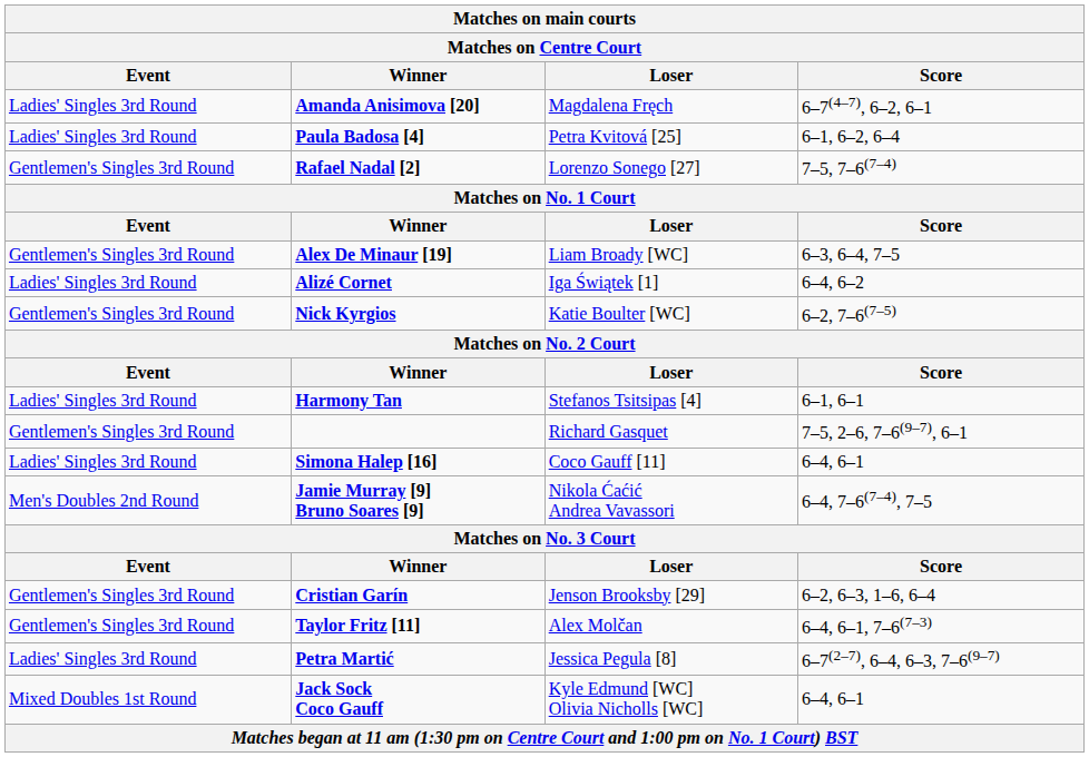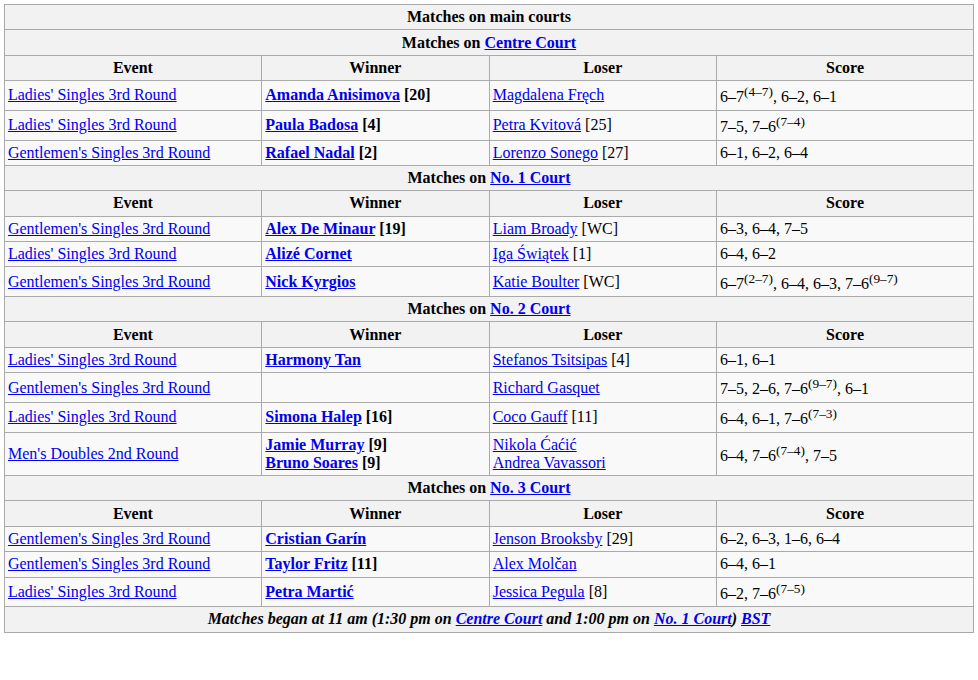 <table class="wikitable collapsible uncollapsed" style="margin:auto;">
 <tr>
 <th colspan="4" style="white-space:nowrap;">Matches on main courts</th>
 </tr>
 <tr>
 <th colspan="4">Matches on <a href='#'>Centre Court</a></th>
 </tr>
 <tr>
 <th width="250">Event</th>
 <th width="220">Winner</th>
 <th width="220">Loser</th>
 <th width="250">Score</th>
 </tr>
 <tr>
 <td><a href='#'>Ladies' Singles 3rd Round</a></td>
 <td><strong> <a href='#'>Amanda Anisimova</a> [20]</strong></td>
 <td> <a href='#'>Magdalena Fręch</a></td>
 <td>6–7<sup>(4–7)</sup>, 6–2, 6–1</td>
 </tr>
 <tr>
 <td><a href='#'>Ladies' Singles 3rd Round</a></td>
 <td><strong> <a href='#'>Paula Badosa</a> [4]</strong></td>
 <td> <a href='#'>Petra Kvitová</a> [25]</td>
-<td>6–1, 6–2, 6–4</td>
+<td>7–5, 7–6<sup>(7–4)</sup></td>
 </tr>
 <tr>
 <td><a href='#'>Gentlemen's Singles 3rd Round</a></td>
 <td><strong> <a href='#'>Rafael Nadal</a> [2]</strong></td>
 <td> <a href='#'>Lorenzo Sonego</a> [27]</td>
-<td>7–5, 7–6<sup>(7–4)</sup></td>
+<td>6–1, 6–2, 6–4</td>
 </tr>
 <tr>
 <th colspan="4">Matches on <a href='#'>No. 1 Court</a></th>
 </tr>
 <tr>
 <th width="220">Event</th>
 <th width="220">Winner</th>
 <th width="220">Loser</th>
 <th width="250">Score</th>
 </tr>
 <tr>
 <td><a href='#'>Gentlemen's Singles 3rd Round</a></td>
 <td><strong> <a href='#'>Alex De Minaur</a> [19]</strong></td>
 <td> <a href='#'>Liam Broady</a> [WC]</td>
 <td>6–3, 6–4, 7–5</td>
 </tr>
 <tr>
 <td><a href='#'>Ladies' Singles 3rd Round</a></td>
 <td><strong> <a href='#'>Alizé Cornet</a></strong></td>
 <td> <a href='#'>Iga Świątek</a> [1]</td>
 <td>6–4, 6–2</td>
 </tr>
 <tr>
 <td><a href='#'>Gentlemen's Singles 3rd Round</a></td>
 <td><strong> <a href='#'>Nick Kyrgios</a></strong></td>
 <td> <a href='#'>Katie Boulter</a> [WC]</td>
-<td>6–2, 7–6<sup>(7–5)</sup></td>
+<td>6–7<sup>(2–7)</sup>, 6–4, 6–3, 7–6<sup>(9–7)</sup></td>
 </tr>
 <tr>
 <th colspan="4">Matches on <a href='#'>No. 2 Court</a></th>
 </tr>
 <tr>
 <th width="220">Event</th>
 <th width="220">Winner</th>
 <th width="220">Loser</th>
 <th width="250">Score</th>
 </tr>
 <tr>
 <td><a href='#'>Ladies' Singles 3rd Round</a></td>
 <td><strong> <a href='#'>Harmony Tan</a></strong></td>
 <td> <a href='#'>Stefanos Tsitsipas</a> [4]</td>
 <td>6–1, 6–1</td>
 </tr>
 <tr>
 <td><a href='#'>Gentlemen's Singles 3rd Round</a></td>
 <td><strong></strong></td>
 <td> <a href='#'>Richard Gasquet</a></td>
 <td>7–5, 2–6, 7–6<sup>(9–7)</sup>, 6–1</td>
 </tr>
 <tr>
 <td><a href='#'>Ladies' Singles 3rd Round</a></td>
 <td><strong> <a href='#'>Simona Halep</a> [16]</strong></td>
 <td> <a href='#'>Coco Gauff</a> [11]</td>
-<td>6–4, 6–1</td>
+<td>6–4, 6–1, 7–6<sup>(7–3)</sup></td>
 </tr>
 <tr>
 <td><a href='#'>Men's Doubles 2nd Round</a></td>
 <td><strong> <a href='#'>Jamie Murray</a> [9]<br> <a href='#'>Bruno Soares</a> [9]</strong></td>
 <td> <a href='#'>Nikola Ćaćić</a><br> <a href='#'>Andrea Vavassori</a></td>
 <td>6–4, 7–6<sup>(7–4)</sup>, 7–5</td>
 </tr>
 <tr>
 <th colspan="4">Matches on <a href='#'>No. 3 Court</a></th>
 </tr>
 <tr>
 <th width="220">Event</th>
 <th width="220">Winner</th>
 <th width="220">Loser</th>
 <th width="250">Score</th>
 </tr>
 <tr>
 <td><a href='#'>Gentlemen's Singles 3rd Round</a></td>
 <td><strong> <a href='#'>Cristian Garín</a></strong></td>
 <td> <a href='#'>Jenson Brooksby</a> [29]</td>
 <td>6–2, 6–3, 1–6, 6–4</td>
 </tr>
 <tr>
 <td><a href='#'>Gentlemen's Singles 3rd Round</a></td>
 <td><strong> <a href='#'>Taylor Fritz</a> [11]</strong></td>
 <td> <a href='#'>Alex Molčan</a></td>
-<td>6–4, 6–1, 7–6<sup>(7–3)</sup></td>
+<td>6–4, 6–1</td>
 </tr>
 <tr>
 <td><a href='#'>Ladies' Singles 3rd Round</a></td>
 <td><strong> <a href='#'>Petra Martić</a></strong></td>
 <td> <a href='#'>Jessica Pegula</a> [8]</td>
-<td>6–7<sup>(2–7)</sup>, 6–4, 6–3, 7–6<sup>(9–7)</sup></td>
-</tr>
-<tr>
-<td><a href='#'>Mixed Doubles 1st Round</a></td>
-<td><strong> <a href='#'>Jack Sock</a><br> <a href='#'>Coco Gauff</a></strong></td>
-<td> <a href='#'>Kyle Edmund</a> [WC]<br> <a href='#'>Olivia Nicholls</a> [WC]</td>
-<td>6–4, 6–1</td>
+<td>6–2, 7–6<sup>(7–5)</sup></td>
 </tr>
 <tr>
 <th colspan=4><em>Matches began at 11 am (1:30 pm on <a href='#'>Centre Court</a> and 1:00 pm on <a href='#'>No. 1 Court</a>) <a href='#'>BST</a></em></th>
 </tr>
 </table>
